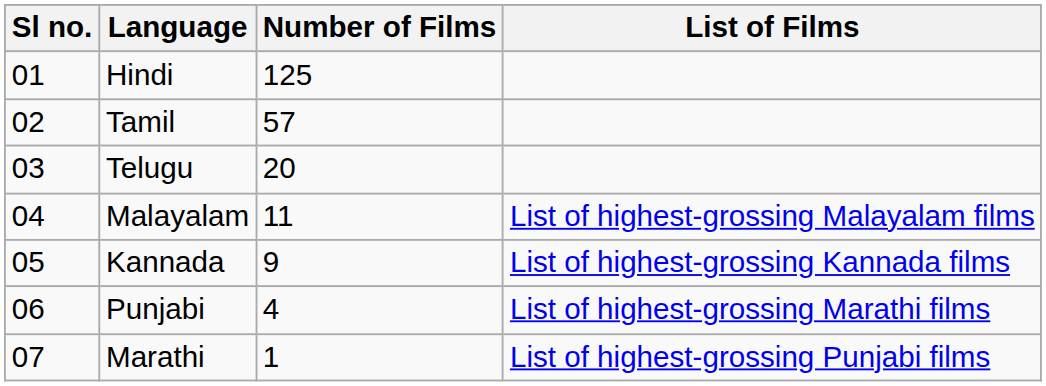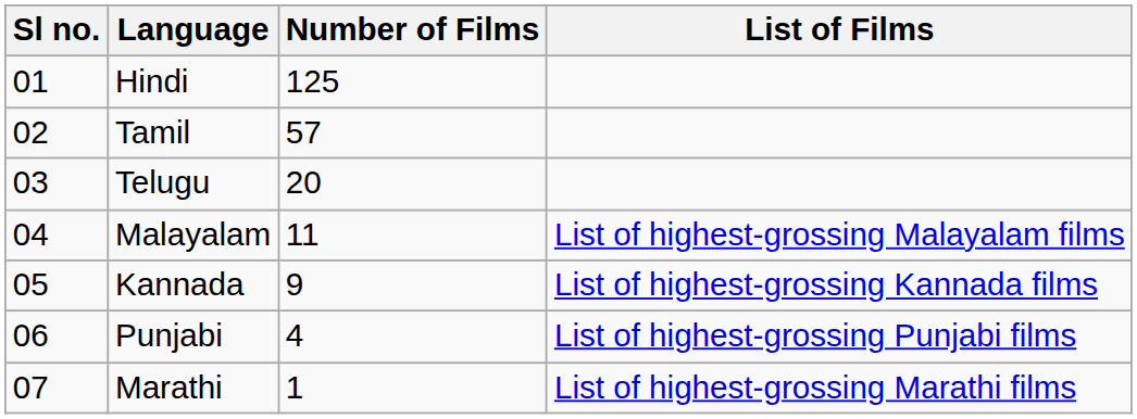 <table class="wikitable">
 <tr>
 <th>Sl no.</th>
 <th>Language</th>
 <th>Number of Films</th>
 <th>List of Films</th>
 </tr>
 <tr>
 <td>01</td>
 <td>Hindi</td>
 <td>125</td>
 <td></td>
 </tr>
 <tr>
 <td>02</td>
 <td>Tamil</td>
 <td>57</td>
 <td></td>
 </tr>
 <tr>
 <td>03</td>
 <td>Telugu</td>
 <td>20</td>
 <td></td>
 </tr>
 <tr>
 <td>04</td>
 <td>Malayalam</td>
 <td>11</td>
 <td><a href='#'>List of highest-grossing Malayalam films</a></td>
 </tr>
 <tr>
 <td>05</td>
 <td>Kannada</td>
 <td>9</td>
 <td><a href='#'>List of highest-grossing Kannada films</a></td>
 </tr>
 <tr>
 <td>06</td>
 <td>Punjabi</td>
 <td>4</td>
-<td><a href='#'>List of highest-grossing Marathi films</a></td>
+<td><a href='#'>List of highest-grossing Punjabi films</a></td>
 </tr>
 <tr>
 <td>07</td>
 <td>Marathi</td>
 <td>1</td>
-<td><a href='#'>List of highest-grossing Punjabi films</a></td>
+<td><a href='#'>List of highest-grossing Marathi films</a></td>
 </tr>
 </table>
